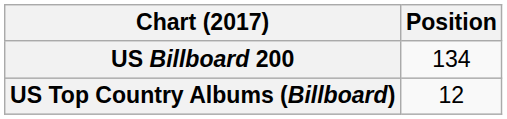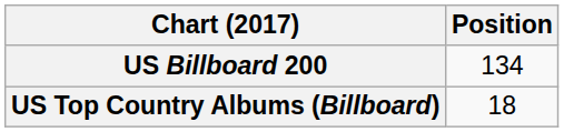 <table class="wikitable sortable plainrowheaders" style="text-align:center">
 <tr>
 <th scope="col">Chart (2017)</th>
 <th scope="col">Position</th>
 </tr>
 <tr>
 <th scope="row">US <em>Billboard</em> 200</th>
 <td>134</td>
 </tr>
 <tr>
 <th scope="row">US Top Country Albums (<em>Billboard</em>)</th>
-<td>12</td>
+<td>18</td>
 </tr>
 </table>
